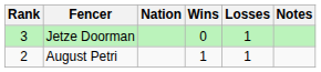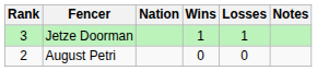 <table class="wikitable sortable" style="text-align:center">
 <tr>
 <th>Rank</th>
 <th>Fencer</th>
 <th>Nation</th>
 <th>Wins</th>
 <th>Losses</th>
 <th>Notes</th>
 </tr>
 <tr bgcolor=bbf3bb>
 <td>3</td>
 <td align=left>Jetze Doorman</td>
 <td align=left></td>
-<td>0</td>
+<td>1</td>
 <td>1</td>
 <td></td>
 </tr>
 <tr>
 <td>2</td>
 <td align=left>August Petri</td>
 <td align=left></td>
-<td>1</td>
-<td>1</td>
+<td>0</td>
+<td>0</td>
 <td></td>
 </tr>
 </table>
